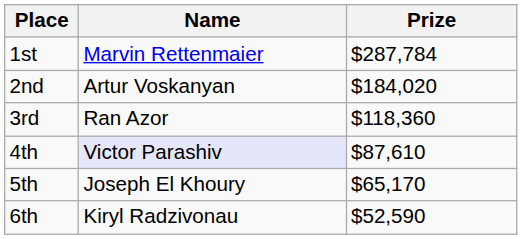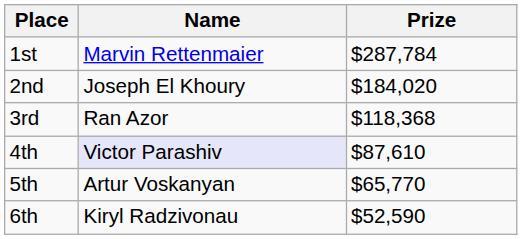 <table class="wikitable">
 <tr>
 <th style="width:50px;">Place</th>
 <th style="width:200px;">Name</th>
 <th style="width:125px;">Prize</th>
 </tr>
 <tr>
 <td>1st</td>
 <td> <a href='#'>Marvin Rettenmaier</a></td>
 <td>$287,784</td>
 </tr>
 <tr>
 <td>2nd</td>
-<td> Artur Voskanyan</td>
+<td> Joseph El Khoury</td>
 <td>$184,020</td>
 </tr>
 <tr>
 <td>3rd</td>
 <td> Ran Azor</td>
-<td>$118,360</td>
+<td>$118,368</td>
 </tr>
 <tr>
 <td>4th</td>
 <td style="background: lavender;"> Victor Parashiv</td>
 <td>$87,610</td>
 </tr>
 <tr>
 <td>5th</td>
-<td> Joseph El Khoury</td>
-<td>$65,170</td>
+<td> Artur Voskanyan</td>
+<td>$65,770</td>
 </tr>
 <tr>
 <td>6th</td>
 <td> Kiryl Radzivonau</td>
 <td>$52,590</td>
 </tr>
 </table>
